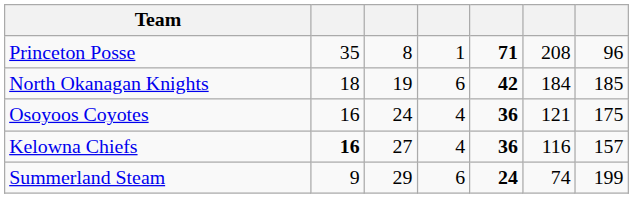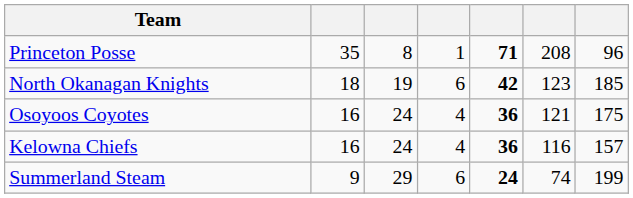 <table class="wikitable sortable"; style="text-align: right">
 <tr>
 <th style=width:15em>Team</th>
 <th style=width:2.2em></th>
 <th style=width:2.2em></th>
 <th style=width:2.2em></th>
 <th style=width:2.2em></th>
 <th style=width:2.2em></th>
 <th style=width:2.2em></th>
 </tr>
 <tr>
 <td align=left><a href='#'>Princeton Posse</a></td>
 <td>35</td>
 <td>8</td>
 <td>1</td>
 <td><strong>71</strong></td>
 <td>208</td>
 <td>96</td>
 </tr>
 <tr>
 <td align=left><a href='#'>North Okanagan Knights</a></td>
 <td>18</td>
 <td>19</td>
 <td>6</td>
 <td><strong>42</strong></td>
-<td>184</td>
+<td>123</td>
 <td>185</td>
 </tr>
 <tr>
 <td align=left><a href='#'>Osoyoos Coyotes</a></td>
 <td>16</td>
 <td>24</td>
 <td>4</td>
 <td><strong>36</strong></td>
 <td>121</td>
 <td>175</td>
 </tr>
 <tr>
 <td align=left><a href='#'>Kelowna Chiefs</a></td>
-<td><strong>16</strong></td>
-<td>27</td>
+<td>16</td>
+<td>24</td>
 <td>4</td>
 <td><strong>36</strong></td>
 <td>116</td>
 <td>157</td>
 </tr>
 <tr>
 <td align=left><a href='#'>Summerland Steam</a></td>
 <td>9</td>
 <td>29</td>
 <td>6</td>
 <td><strong>24</strong></td>
 <td>74</td>
 <td>199</td>
 </tr>
 </table>
